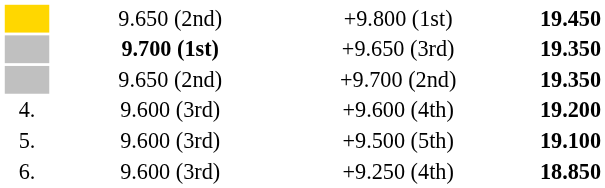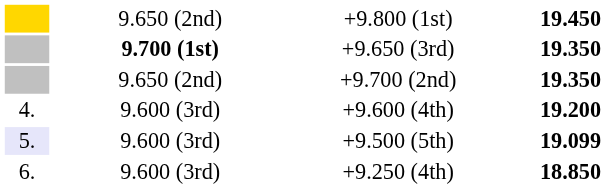 <table style="text-align:center">
 <tr>
 <td width=30 bgcolor=gold></td>
 <td align=left></td>
 <td width=160>9.650 (2nd)</td>
 <td width=160>+9.800 (1st)</td>
 <td width=80><strong>19.450</strong></td>
 </tr>
 <tr>
 <td bgcolor=silver></td>
 <td align=left></td>
 <td><strong>9.700 (1st)</strong></td>
 <td>+9.650 (3rd)</td>
 <td><strong>19.350</strong></td>
 </tr>
 <tr>
 <td bgcolor=silver></td>
 <td align=left></td>
 <td>9.650 (2nd)</td>
 <td>+9.700 (2nd)</td>
 <td><strong>19.350</strong></td>
 </tr>
 <tr>
 <td>4.</td>
 <td align=left></td>
 <td>9.600 (3rd)</td>
 <td>+9.600 (4th)</td>
 <td><strong>19.200</strong></td>
 </tr>
 <tr>
-<td>5.</td>
+<td style="background: lavender;">5.</td>
 <td align=left></td>
 <td>9.600 (3rd)</td>
 <td>+9.500 (5th)</td>
-<td><strong>19.100</strong></td>
+<td><strong>19.099</strong></td>
 </tr>
 <tr>
 <td>6.</td>
 <td align=left></td>
 <td>9.600 (3rd)</td>
 <td>+9.250 (4th)</td>
 <td><strong>18.850</strong></td>
 </tr>
 </table>
